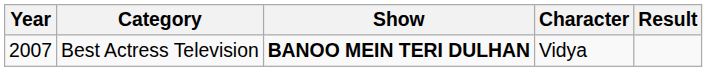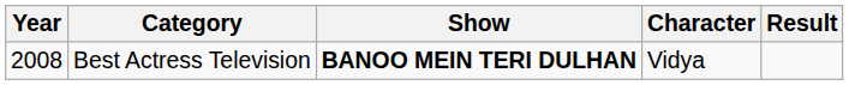 <table class="wikitable sortable">
 <tr>
 <th>Year</th>
 <th>Category</th>
 <th>Show</th>
 <th>Character</th>
 <th>Result</th>
 </tr>
 <tr>
-<td>2007</td>
+<td>2008</td>
 <td>Best Actress Television</td>
 <td><strong>BANOO MEIN TERI DULHAN</strong></td>
 <td>Vidya</td>
 <td></td>
 </tr>
 </table>
